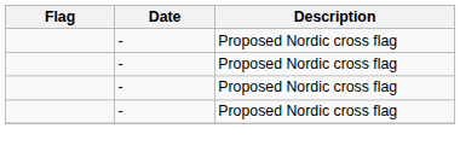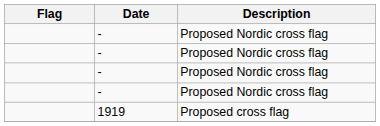 <table class="wikitable">
 <tr>
 <th style="width:110px;">Flag</th>
 <th style="width:100px;">Date</th>
 <th style="width:250px;">Description</th>
 </tr>
 <tr>
 <td></td>
 <td>-</td>
 <td> Proposed Nordic cross flag</td>
 </tr>
 <tr>
 <td></td>
 <td>-</td>
 <td> Proposed Nordic cross flag</td>
 </tr>
 <tr>
 <td></td>
 <td>-</td>
 <td> Proposed Nordic cross flag</td>
 </tr>
 <tr>
 <td></td>
 <td>-</td>
 <td> Proposed Nordic cross flag</td>
 </tr>
 <tr>
+<td></td>
+<td>1919</td>
+<td> Proposed cross flag</td>
+</tr>
+<tr>
 </tr>
 </table>
